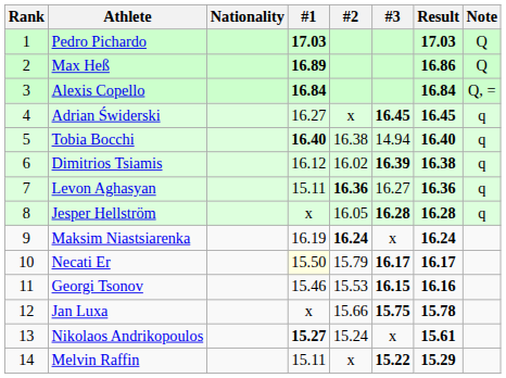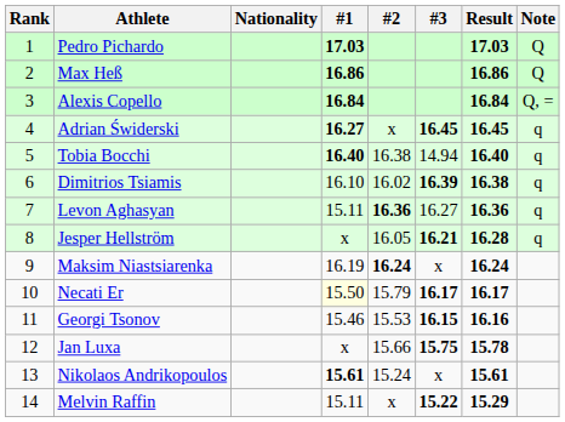 <table class="wikitable sortable" style="text-align:center">
 <tr>
 <th>Rank</th>
 <th>Athlete</th>
 <th>Nationality</th>
 <th>#1</th>
 <th>#2</th>
 <th>#3</th>
 <th>Result</th>
 <th>Note</th>
 </tr>
 <tr bgcolor=ccffcc>
 <td>1</td>
 <td align=left><a href='#'>Pedro Pichardo</a></td>
 <td align=left></td>
 <td><strong>17.03</strong></td>
 <td></td>
 <td></td>
 <td><strong>17.03</strong></td>
 <td>Q</td>
 </tr>
 <tr bgcolor=ccffcc>
 <td>2</td>
 <td align=left><a href='#'>Max Heß</a></td>
 <td align=left></td>
-<td><strong>16.89</strong></td>
+<td><strong>16.86</strong></td>
 <td></td>
 <td></td>
 <td><strong>16.86</strong></td>
 <td>Q</td>
 </tr>
 <tr bgcolor=ccffcc>
 <td>3</td>
 <td align=left><a href='#'>Alexis Copello</a></td>
 <td align=left></td>
 <td><strong>16.84</strong></td>
 <td></td>
 <td></td>
 <td><strong>16.84</strong></td>
 <td>Q, =</td>
 </tr>
 <tr bgcolor=ddffdd>
 <td>4</td>
 <td align=left><a href='#'>Adrian Świderski</a></td>
 <td align=left></td>
-<td>16.27</td>
+<td><strong>16.27</strong></td>
 <td>x</td>
 <td><strong>16.45</strong></td>
 <td><strong>16.45</strong></td>
 <td>q</td>
 </tr>
 <tr bgcolor=ddffdd>
 <td>5</td>
 <td align=left><a href='#'>Tobia Bocchi</a></td>
 <td align=left></td>
 <td><strong>16.40</strong></td>
 <td>16.38</td>
 <td>14.94</td>
 <td><strong>16.40</strong></td>
 <td>q</td>
 </tr>
 <tr bgcolor=ddffdd>
 <td>6</td>
 <td align=left><a href='#'>Dimitrios Tsiamis</a></td>
 <td align=left></td>
-<td>16.12</td>
+<td>16.10</td>
 <td>16.02</td>
 <td><strong>16.39</strong></td>
 <td><strong>16.38</strong></td>
 <td>q</td>
 </tr>
 <tr bgcolor=ddffdd>
 <td>7</td>
 <td align=left><a href='#'>Levon Aghasyan</a></td>
 <td align=left></td>
 <td>15.11</td>
 <td><strong>16.36</strong></td>
 <td>16.27</td>
 <td><strong>16.36</strong></td>
 <td>q</td>
 </tr>
 <tr bgcolor=ddffdd>
 <td>8</td>
 <td align=left><a href='#'>Jesper Hellström</a></td>
 <td align=left></td>
 <td>x</td>
 <td>16.05</td>
-<td><strong>16.28</strong></td>
+<td><strong>16.21</strong></td>
 <td><strong>16.28</strong></td>
 <td>q</td>
 </tr>
 <tr>
 <td>9</td>
 <td align=left><a href='#'>Maksim Niastsiarenka</a></td>
 <td align=left></td>
 <td>16.19</td>
 <td><strong>16.24</strong></td>
 <td>x</td>
 <td><strong>16.24</strong></td>
 <td></td>
 </tr>
 <tr>
 <td>10</td>
 <td align=left><a href='#'>Necati Er</a></td>
 <td align=left></td>
 <td style="background: lightyellow;">15.50</td>
 <td>15.79</td>
 <td><strong>16.17</strong></td>
 <td><strong>16.17</strong></td>
 <td></td>
 </tr>
 <tr>
 <td>11</td>
 <td align=left><a href='#'>Georgi Tsonov</a></td>
 <td align=left></td>
 <td>15.46</td>
 <td>15.53</td>
 <td><strong>16.15</strong></td>
 <td><strong>16.16</strong></td>
 <td></td>
 </tr>
 <tr>
 <td>12</td>
 <td align=left><a href='#'>Jan Luxa</a></td>
 <td align=left></td>
 <td>x</td>
 <td>15.66</td>
 <td><strong>15.75</strong></td>
 <td><strong>15.78</strong></td>
 <td></td>
 </tr>
 <tr>
 <td>13</td>
 <td align=left><a href='#'>Nikolaos Andrikopoulos</a></td>
 <td align=left></td>
-<td><strong>15.27</strong></td>
+<td><strong>15.61</strong></td>
 <td>15.24</td>
 <td>x</td>
 <td><strong>15.61</strong></td>
 <td></td>
 </tr>
 <tr>
 <td>14</td>
 <td align=left><a href='#'>Melvin Raffin</a></td>
 <td align=left></td>
 <td>15.11</td>
 <td>x</td>
 <td><strong>15.22</strong></td>
 <td><strong>15.29</strong></td>
 <td></td>
 </tr>
 </table>
